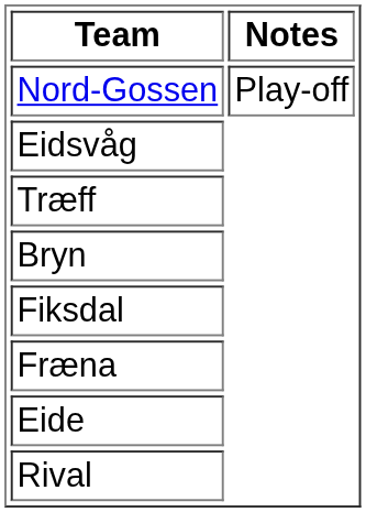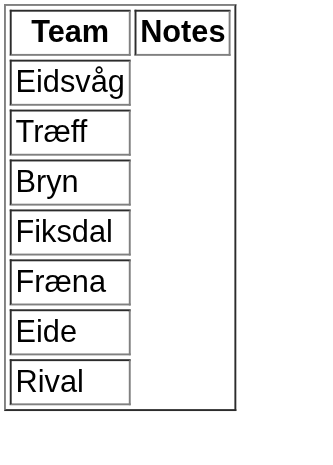 <table border="1" cellpadding="2">
 <tr>
 <th>Team</th>
 <th>Notes</th>
-</tr>
-<tr>
-<td><a href='#'>Nord-Gossen</a></td>
-<td>Play-off</td>
 </tr>
 <tr>
 <td>Eidsvåg</td>
 </tr>
 <tr>
 <td>Træff</td>
 </tr>
 <tr>
 <td>Bryn</td>
 </tr>
 <tr>
 <td>Fiksdal</td>
 </tr>
 <tr>
 <td>Fræna</td>
 </tr>
 <tr>
 <td>Eide</td>
 </tr>
 <tr>
 <td>Rival</td>
 </tr>
 </table>
